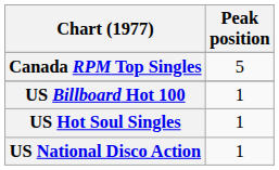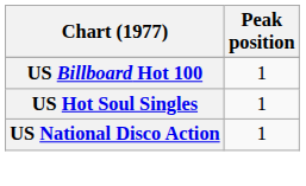 <table class="wikitable sortable plainrowheaders" style="text-align:center;">
 <tr>
 <th scope="col">Chart (1977)</th>
 <th scope="col">Peak <br>position</th>
 </tr>
 <tr>
 </tr>
 <tr>
-</tr>
-<tr>
-<th scope="row">Canada <a href='#'><em>RPM</em> Top Singles</a></th>
-<td>5</td>
 </tr>
 <tr>
 </tr>
 <tr>
 </tr>
 <tr>
 </tr>
 <tr>
 <th scope="row">US <a href='#'><em>Billboard</em> Hot 100</a></th>
 <td>1</td>
 </tr>
 <tr>
 <th scope="row">US <a href='#'>Hot Soul Singles</a></th>
 <td>1</td>
 </tr>
 <tr>
 <th scope="row">US <a href='#'>National Disco Action</a></th>
 <td>1</td>
 </tr>
 </table>
